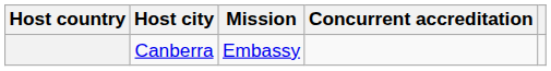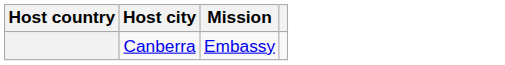 <table class="wikitable plainrowheaders" style="text-align:center;" |>
 <tr>
 <th scope="col">Host country</th>
 <th scope="col">Host city</th>
 <th scope="col">Mission</th>
-<th scope="col">Concurrent accreditation</th>
 <th scope="col"></th>
 </tr>
 <tr>
 <th scope="row"></th>
 <td><a href='#'>Canberra</a></td>
 <td><a href='#'>Embassy</a></td>
 <td></td>
-<td></td>
 </tr>
 </table>
